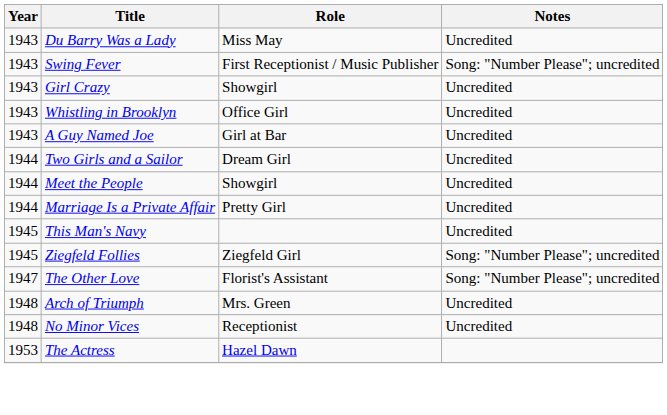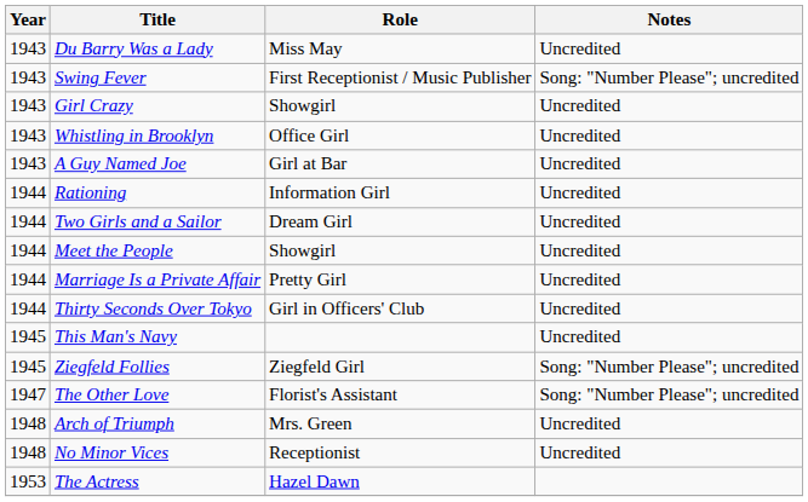 <table class="wikitable sortable">
 <tr>
 <th>Year</th>
 <th>Title</th>
 <th>Role</th>
 <th>Notes</th>
 </tr>
 <tr>
 <td>1943</td>
 <td><em><a href='#'>Du Barry Was a Lady</a></em></td>
 <td>Miss May</td>
 <td>Uncredited</td>
 </tr>
 <tr>
 <td>1943</td>
 <td><em><a href='#'>Swing Fever</a></em></td>
 <td>First Receptionist / Music Publisher</td>
 <td>Song: "Number Please"; uncredited</td>
 </tr>
 <tr>
 <td>1943</td>
 <td><em><a href='#'>Girl Crazy</a></em></td>
 <td>Showgirl</td>
 <td>Uncredited</td>
 </tr>
 <tr>
 <td>1943</td>
 <td><em><a href='#'>Whistling in Brooklyn</a></em></td>
 <td>Office Girl</td>
 <td>Uncredited</td>
 </tr>
 <tr>
 <td>1943</td>
 <td><em><a href='#'>A Guy Named Joe</a></em></td>
 <td>Girl at Bar</td>
 <td>Uncredited</td>
 </tr>
 <tr>
 <td>1944</td>
+<td><em><a href='#'>Rationing</a></em></td>
+<td>Information Girl</td>
+<td>Uncredited</td>
+</tr>
+<tr>
+<td>1944</td>
 <td><em><a href='#'>Two Girls and a Sailor</a></em></td>
 <td>Dream Girl</td>
 <td>Uncredited</td>
 </tr>
 <tr>
 <td>1944</td>
 <td><em><a href='#'>Meet the People</a></em></td>
 <td>Showgirl</td>
 <td>Uncredited</td>
 </tr>
 <tr>
 <td>1944</td>
 <td><em><a href='#'>Marriage Is a Private Affair</a></em></td>
 <td>Pretty Girl</td>
+<td>Uncredited</td>
+</tr>
+<tr>
+<td>1944</td>
+<td><em><a href='#'>Thirty Seconds Over Tokyo</a></em></td>
+<td>Girl in Officers' Club</td>
 <td>Uncredited</td>
 </tr>
 <tr>
 <td>1945</td>
 <td><em><a href='#'>This Man's Navy</a></em></td>
 <td></td>
 <td>Uncredited</td>
 </tr>
 <tr>
 <td>1945</td>
 <td><em><a href='#'>Ziegfeld Follies</a></em></td>
 <td>Ziegfeld Girl</td>
 <td>Song: "Number Please"; uncredited</td>
 </tr>
 <tr>
 <td>1947</td>
 <td><em><a href='#'>The Other Love</a></em></td>
 <td>Florist's Assistant</td>
 <td>Song: "Number Please"; uncredited</td>
 </tr>
 <tr>
 <td>1948</td>
 <td><em><a href='#'>Arch of Triumph</a></em></td>
 <td>Mrs. Green</td>
 <td>Uncredited</td>
 </tr>
 <tr>
 <td>1948</td>
 <td><em><a href='#'>No Minor Vices</a></em></td>
 <td>Receptionist</td>
 <td>Uncredited</td>
 </tr>
 <tr>
 <td>1953</td>
 <td><em><a href='#'>The Actress</a></em></td>
 <td><a href='#'>Hazel Dawn</a></td>
 <td></td>
 </tr>
 <tr>
 </tr>
 </table>
